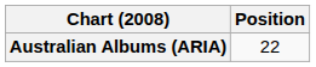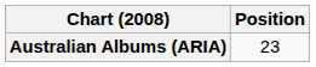 <table class="wikitable sortable plainrowheaders" style="text-align:center">
 <tr>
 <th scope="col">Chart (2008)</th>
 <th scope="col">Position</th>
 </tr>
 <tr>
 <th scope="row">Australian Albums (ARIA)</th>
-<td>22</td>
+<td>23</td>
 </tr>
 </table>
